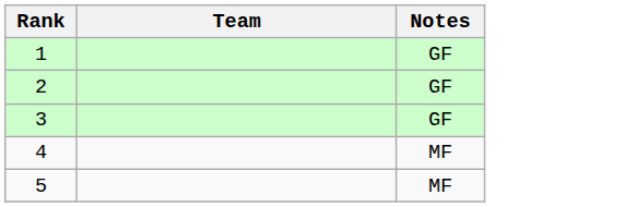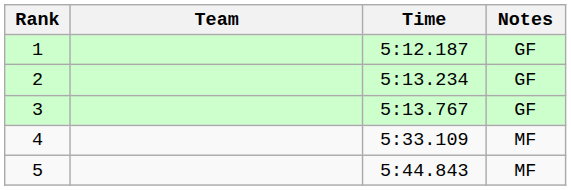 <table class=wikitable style="text-align:center">
 <tr>
 <th width=40>Rank</th>
 <th width=200>Team</th>
+<th width=80>Time</th>
 <th width=50>Notes</th>
 </tr>
 <tr bgcolor="#ccffcc">
 <td>1</td>
 <td align=left></td>
+<td>5:12.187</td>
 <td>GF</td>
 </tr>
 <tr bgcolor="#ccffcc">
 <td>2</td>
 <td align=left></td>
+<td>5:13.234</td>
 <td>GF</td>
 </tr>
 <tr bgcolor="#ccffcc">
 <td>3</td>
 <td align=left></td>
+<td>5:13.767</td>
 <td>GF</td>
 </tr>
 <tr>
 <td>4</td>
 <td align=left></td>
+<td>5:33.109</td>
 <td>MF</td>
 </tr>
 <tr>
 <td>5</td>
 <td align=left></td>
+<td>5:44.843</td>
 <td>MF</td>
 </tr>
 </table>
